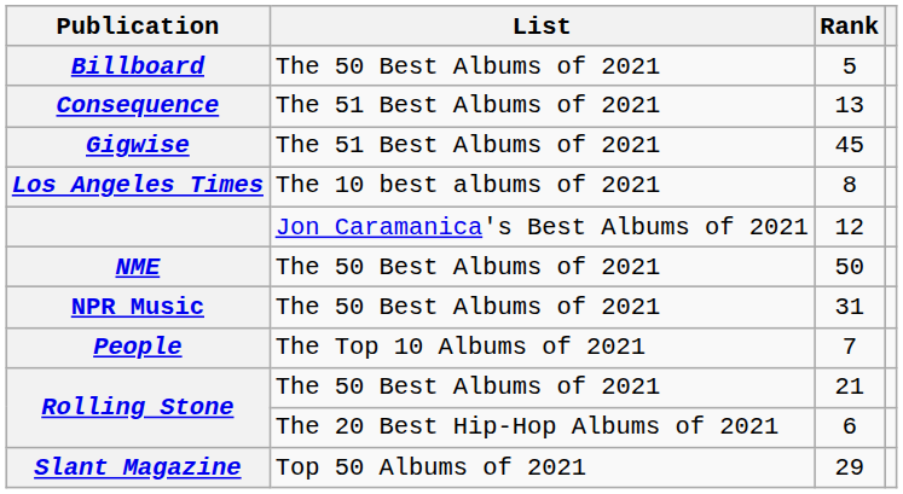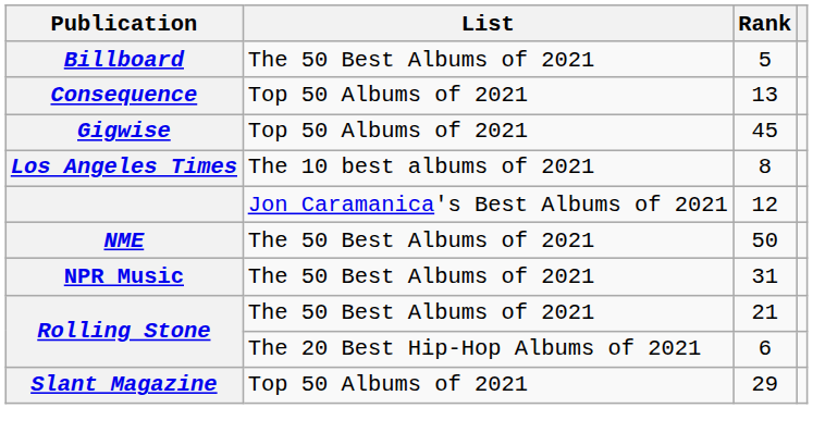 <table class="wikitable mw-collapsible sortable plainrowheaders" style="margin-left: auto; margin-right: auto; border: none;">
 <tr>
 <th scope="col">Publication</th>
 <th scope="col" class="unsortable">List</th>
 <th scope="col" data-sort-type="number">Rank</th>
 <th scope="col" class="unsortable"></th>
 </tr>
 <tr>
 <th scope="row"><em><a href='#'>Billboard</a></em></th>
 <td>The 50 Best Albums of 2021</td>
 <td style="text-align:center;">5</td>
 <td style="text-align:center;"></td>
 </tr>
 <tr>
 <th scope="row"><em><a href='#'>Consequence</a></em></th>
-<td>The 51 Best Albums of 2021</td>
+<td>Top 50 Albums of 2021</td>
 <td style="text-align:center;">13</td>
 <td style="text-align:center;"></td>
 </tr>
 <tr>
 <th scope="row"><em><a href='#'>Gigwise</a></em></th>
-<td>The 51 Best Albums of 2021</td>
+<td>Top 50 Albums of 2021</td>
 <td style="text-align:center;">45</td>
 <td style="text-align:center;"></td>
 </tr>
 <tr>
 <th scope="row"><em><a href='#'>Los Angeles Times</a></em></th>
 <td>The 10 best albums of 2021</td>
 <td style="text-align:center;">8</td>
 <td style="text-align:center;"></td>
 </tr>
 <tr>
 <th scope="row"></th>
 <td><a href='#'>Jon Caramanica</a>'s Best Albums of 2021</td>
 <td style="text-align:center;">12</td>
 <td style="text-align:center;"></td>
 </tr>
 <tr>
 <th scope="row"><em><a href='#'>NME</a></em></th>
 <td>The 50 Best Albums of 2021</td>
 <td style="text-align:center;">50</td>
 <td style="text-align:center;"></td>
 </tr>
 <tr>
 <th scope="row"><a href='#'>NPR Music</a></th>
 <td>The 50 Best Albums of 2021</td>
 <td style="text-align:center;">31</td>
 <td style="text-align:center;"></td>
 </tr>
 <tr>
-<th scope="row"><em><a href='#'>People</a></em></th>
-<td>The Top 10 Albums of 2021</td>
-<td style="text-align:center;">7</td>
-<td style="text-align:center;"></td>
-</tr>
-<tr>
 <th rowspan="2" scope="row"><em><a href='#'>Rolling Stone</a></em></th>
 <td>The 50 Best Albums of 2021</td>
 <td style="text-align:center;">21</td>
 <td style="text-align:center;"></td>
 </tr>
 <tr>
 <td>The 20 Best Hip-Hop Albums of 2021</td>
 <td style="text-align:center;">6</td>
 <td style="text-align:center;"></td>
 </tr>
 <tr>
 <th scope="row"><em><a href='#'>Slant Magazine</a></em></th>
 <td>Top 50 Albums of 2021</td>
 <td style="text-align:center;">29</td>
 <td style="text-align:center;"></td>
 </tr>
 </table>
